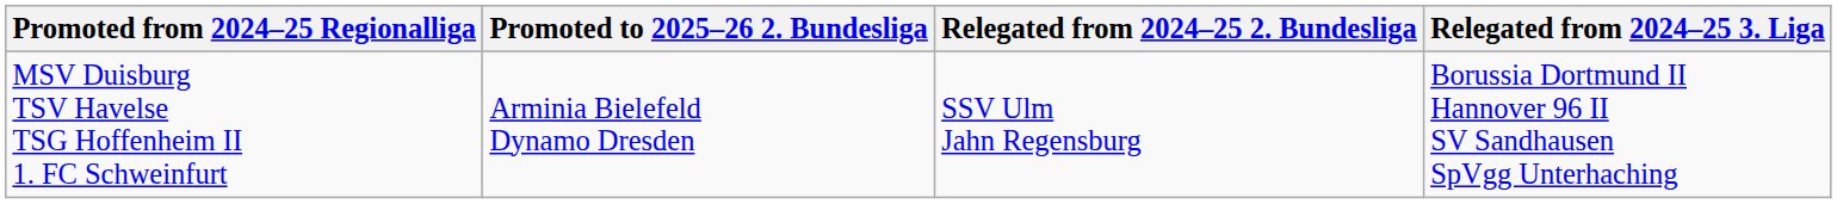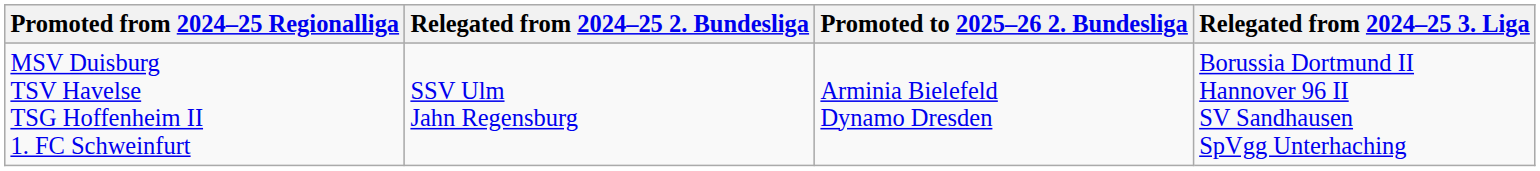 <table class="wikitable">
 <tr>
 <th>Promoted from <a href='#'>2024–25 Regionalliga</a></th>
+<th>Relegated from <a href='#'>2024–25 2. Bundesliga</a></th>
 <th>Promoted to <a href='#'>2025–26 2. Bundesliga</a></th>
-<th>Relegated from <a href='#'>2024–25 2. Bundesliga</a></th>
 <th>Relegated from <a href='#'>2024–25 3. Liga</a></th>
 </tr>
 <tr>
 <td><a href='#'>MSV Duisburg</a><br><a href='#'>TSV Havelse</a><br><a href='#'>TSG Hoffenheim II</a><br><a href='#'>1. FC Schweinfurt</a></td>
+<td><a href='#'>SSV Ulm</a><br><a href='#'>Jahn Regensburg</a></td>
 <td><a href='#'>Arminia Bielefeld</a><br><a href='#'>Dynamo Dresden</a></td>
-<td><a href='#'>SSV Ulm</a><br><a href='#'>Jahn Regensburg</a></td>
 <td><a href='#'>Borussia Dortmund II</a><br><a href='#'>Hannover 96 II</a><br><a href='#'>SV Sandhausen</a><br><a href='#'>SpVgg Unterhaching</a></td>
 </tr>
 </table>
